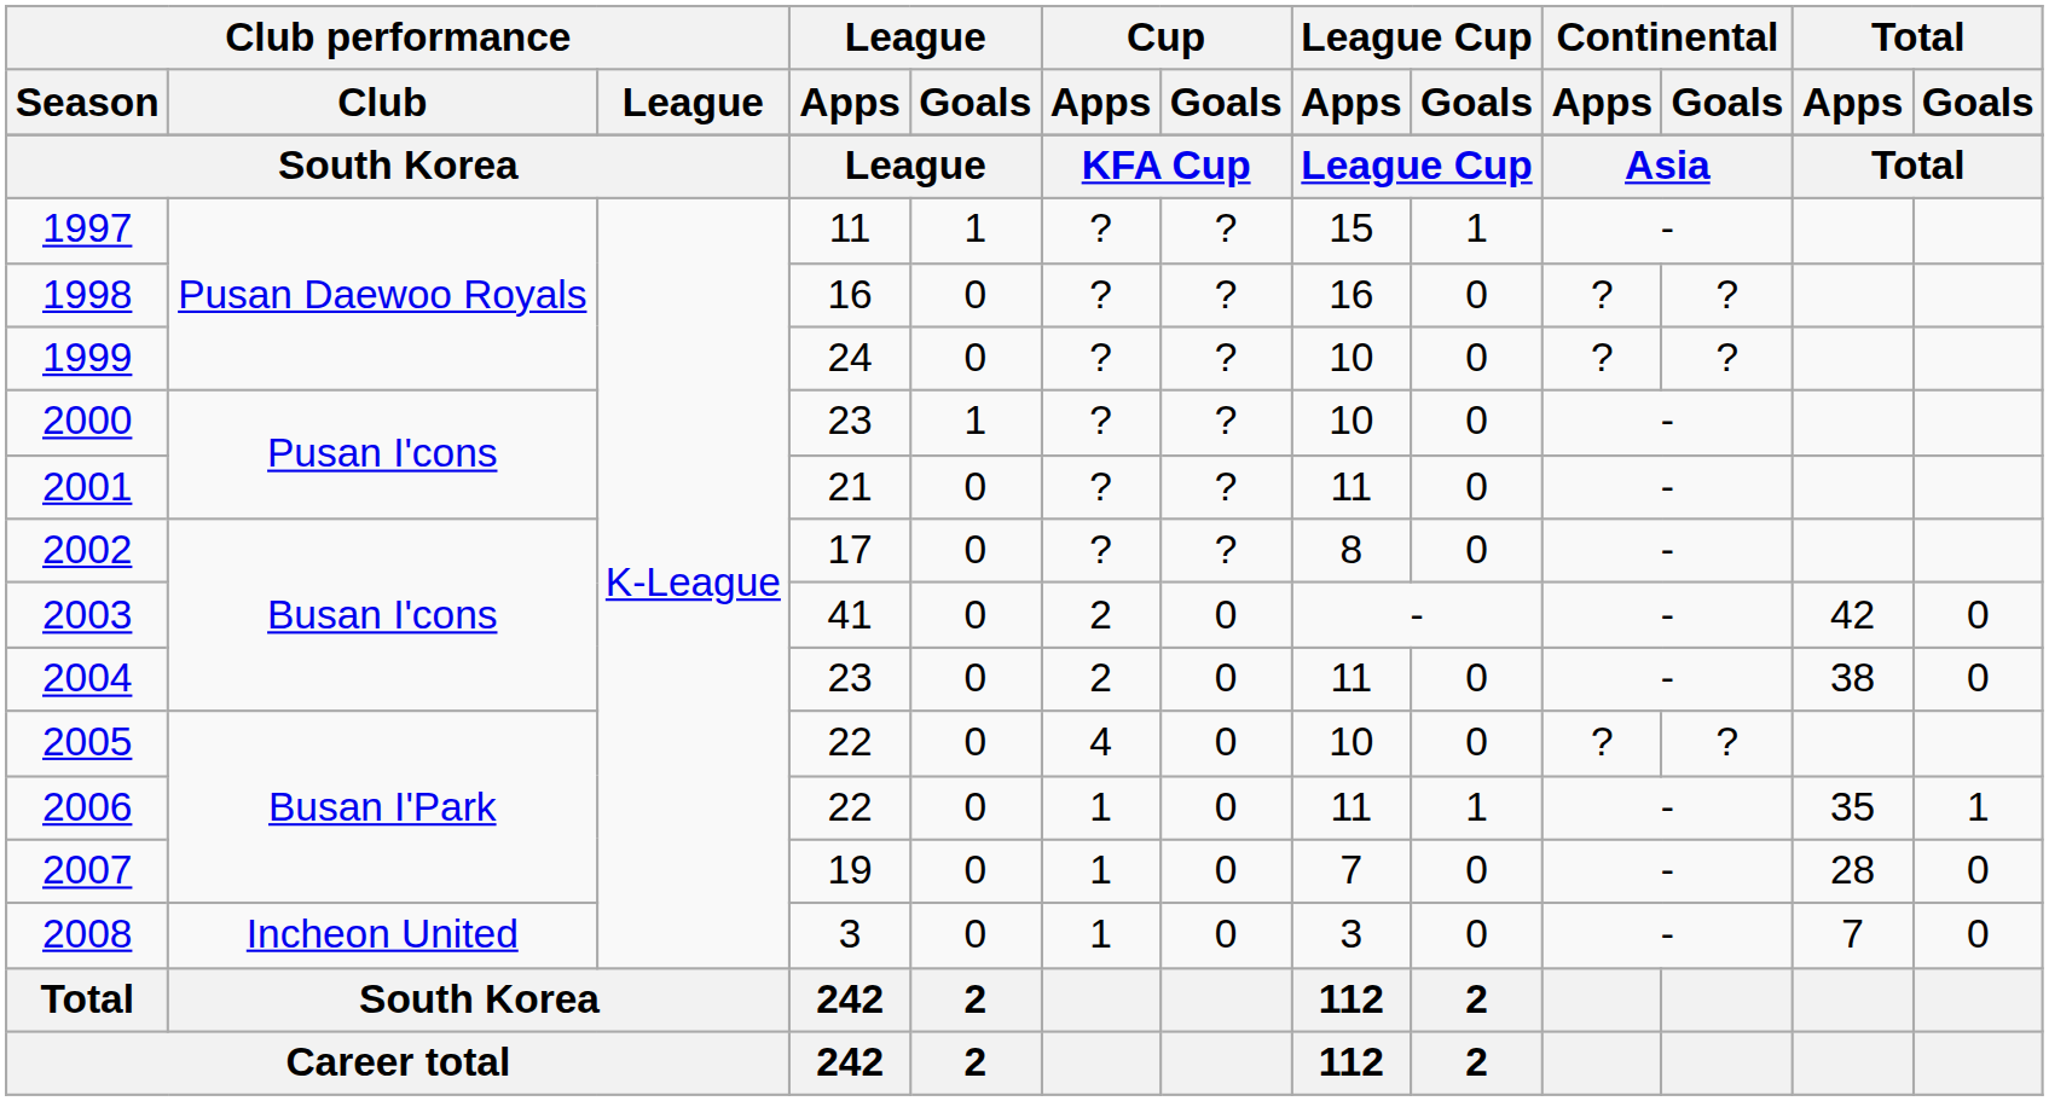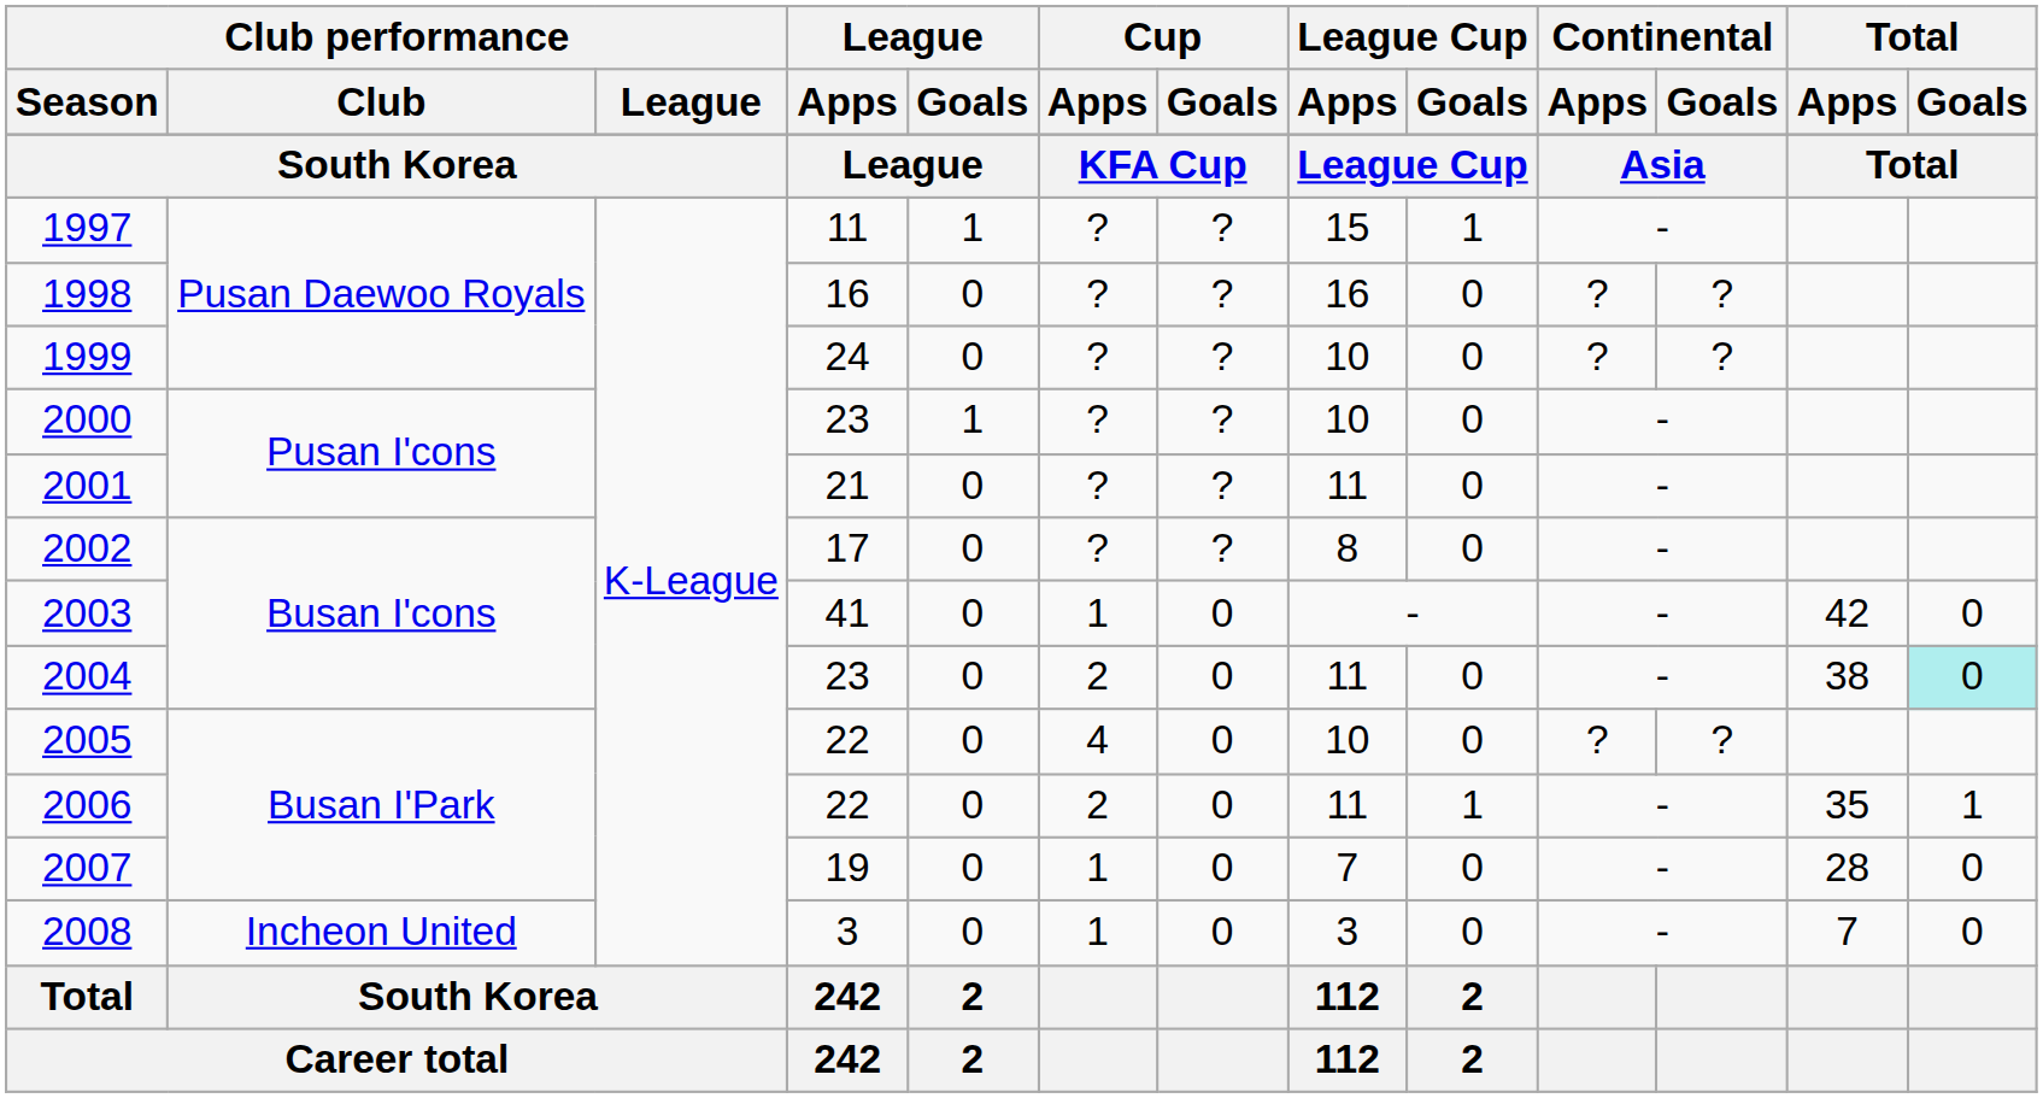 <table class="wikitable" style="text-align:center">
 <tr>
 <th colspan=3>Club performance</th>
 <th colspan=2>League</th>
 <th colspan=2>Cup</th>
 <th colspan=2>League Cup</th>
 <th colspan=2>Continental</th>
 <th colspan=2>Total</th>
 </tr>
 <tr>
 <th>Season</th>
 <th>Club</th>
 <th>League</th>
 <th>Apps</th>
 <th>Goals</th>
 <th>Apps</th>
 <th>Goals</th>
 <th>Apps</th>
 <th>Goals</th>
 <th>Apps</th>
 <th>Goals</th>
 <th>Apps</th>
 <th>Goals</th>
 </tr>
 <tr>
 </tr>
 <tr>
 <th colspan=3>South Korea</th>
 <th colspan=2>League</th>
 <th colspan=2><a href='#'>KFA Cup</a></th>
 <th colspan=2><a href='#'>League Cup</a></th>
 <th colspan=2><a href='#'>Asia</a></th>
 <th colspan=2>Total</th>
 </tr>
 <tr>
 <td><a href='#'>1997</a></td>
 <td rowspan="3"><a href='#'>Pusan Daewoo Royals</a></td>
 <td rowspan="12"><a href='#'>K-League</a></td>
 <td>11</td>
 <td>1</td>
 <td>?</td>
 <td>?</td>
 <td>15</td>
 <td>1</td>
 <td colspan="2">-</td>
 <td></td>
 <td></td>
 </tr>
 <tr>
 <td><a href='#'>1998</a></td>
 <td>16</td>
 <td>0</td>
 <td>?</td>
 <td>?</td>
 <td>16</td>
 <td>0</td>
 <td>?</td>
 <td>?</td>
 <td></td>
 <td></td>
 </tr>
 <tr>
 <td><a href='#'>1999</a></td>
 <td>24</td>
 <td>0</td>
 <td>?</td>
 <td>?</td>
 <td>10</td>
 <td>0</td>
 <td>?</td>
 <td>?</td>
 <td></td>
 <td></td>
 </tr>
 <tr>
 <td><a href='#'>2000</a></td>
 <td rowspan="2"><a href='#'>Pusan I'cons</a></td>
 <td>23</td>
 <td>1</td>
 <td>?</td>
 <td>?</td>
 <td>10</td>
 <td>0</td>
 <td colspan="2">-</td>
 <td></td>
 <td></td>
 </tr>
 <tr>
 <td><a href='#'>2001</a></td>
 <td>21</td>
 <td>0</td>
 <td>?</td>
 <td>?</td>
 <td>11</td>
 <td>0</td>
 <td colspan="2">-</td>
 <td></td>
 <td></td>
 </tr>
 <tr>
 <td><a href='#'>2002</a></td>
 <td rowspan="3"><a href='#'>Busan I'cons</a></td>
 <td>17</td>
 <td>0</td>
 <td>?</td>
 <td>?</td>
 <td>8</td>
 <td>0</td>
 <td colspan="2">-</td>
 <td></td>
 <td></td>
 </tr>
 <tr>
 <td><a href='#'>2003</a></td>
 <td>41</td>
 <td>0</td>
-<td>2</td>
+<td>1</td>
 <td>0</td>
 <td colspan="2">-</td>
 <td colspan="2">-</td>
 <td>42</td>
 <td>0</td>
 </tr>
 <tr>
 <td><a href='#'>2004</a></td>
 <td>23</td>
 <td>0</td>
 <td>2</td>
 <td>0</td>
 <td>11</td>
 <td>0</td>
 <td colspan="2">-</td>
 <td>38</td>
-<td>0</td>
+<td style="background: paleturquoise;">0</td>
 </tr>
 <tr>
 <td><a href='#'>2005</a></td>
 <td rowspan="3"><a href='#'>Busan I'Park</a></td>
 <td>22</td>
 <td>0</td>
 <td>4</td>
 <td>0</td>
 <td>10</td>
 <td>0</td>
 <td>?</td>
 <td>?</td>
 <td></td>
 <td></td>
 </tr>
 <tr>
 <td><a href='#'>2006</a></td>
 <td>22</td>
 <td>0</td>
-<td>1</td>
+<td>2</td>
 <td>0</td>
 <td>11</td>
 <td>1</td>
 <td colspan="2">-</td>
 <td>35</td>
 <td>1</td>
 </tr>
 <tr>
 <td><a href='#'>2007</a></td>
 <td>19</td>
 <td>0</td>
 <td>1</td>
 <td>0</td>
 <td>7</td>
 <td>0</td>
 <td colspan="2">-</td>
 <td>28</td>
 <td>0</td>
 </tr>
 <tr>
 <td><a href='#'>2008</a></td>
 <td><a href='#'>Incheon United</a></td>
 <td>3</td>
 <td>0</td>
 <td>1</td>
 <td>0</td>
 <td>3</td>
 <td>0</td>
 <td colspan="2">-</td>
 <td>7</td>
 <td>0</td>
 </tr>
 <tr>
 <th rowspan=1>Total</th>
 <th colspan=2>South Korea</th>
 <th>242</th>
 <th>2</th>
 <th></th>
 <th></th>
 <th>112</th>
 <th>2</th>
 <th></th>
 <th></th>
 <th></th>
 <th></th>
 </tr>
 <tr>
 <th colspan=3>Career total</th>
 <th>242</th>
 <th>2</th>
 <th></th>
 <th></th>
 <th>112</th>
 <th>2</th>
 <th></th>
 <th></th>
 <th></th>
 <th></th>
 </tr>
 </table>
